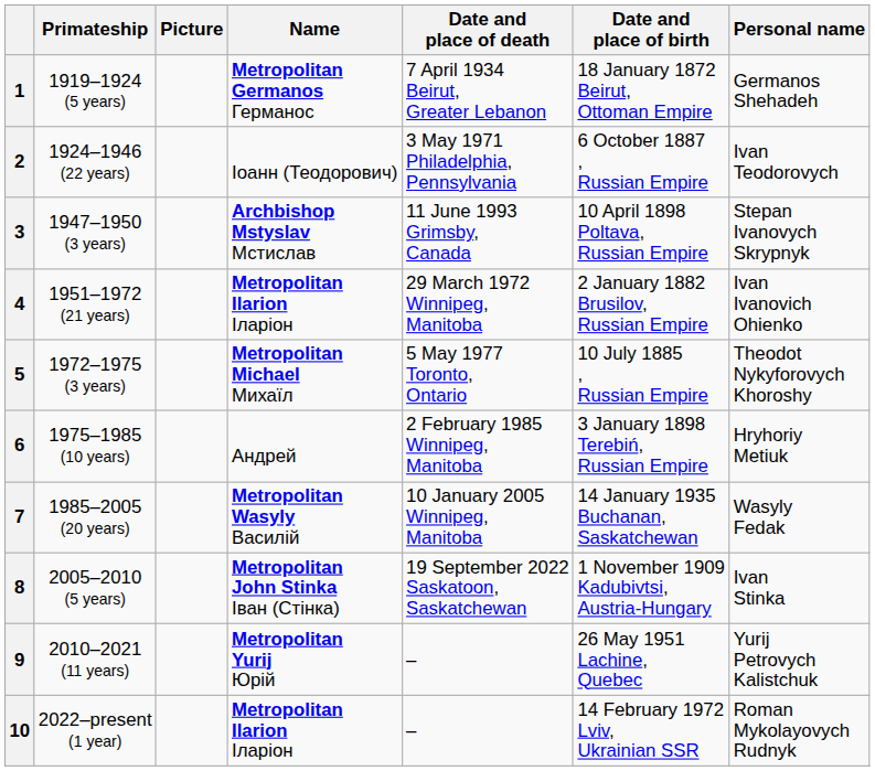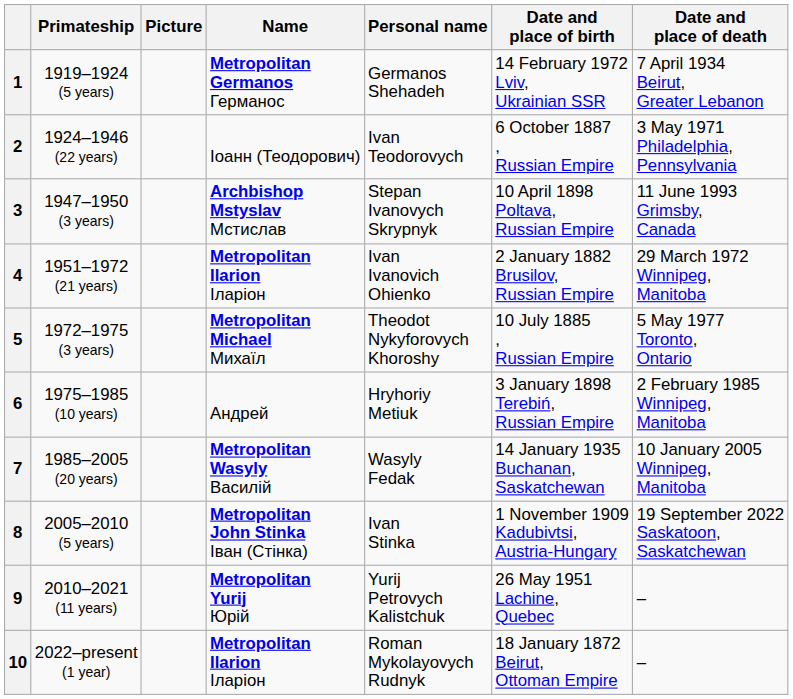 <table class="wikitable">
 <tr>
 <th></th>
 <th>Primateship</th>
 <th>Picture</th>
 <th>Name</th>
+<th>Personal name</th>
+<th>Date and<br>place of birth</th>
 <th>Date and<br>place of death</th>
-<th>Date and<br>place of birth</th>
-<th>Personal name</th>
 </tr>
 <tr>
 <th>1</th>
 <td align="center">1919–1924<br><small>(5 years)</small></td>
 <td></td>
 <td><strong><a href='#'>Metropolitan<br>Germanos</a></strong><br>Германос</td>
+<td>Germanos<br>Shehadeh</td>
+<td>14 February 1972<br><a href='#'>Lviv</a>,<br><a href='#'>Ukrainian SSR</a></td>
 <td>7 April 1934<br><a href='#'>Beirut</a>,<br><a href='#'>Greater Lebanon</a></td>
-<td>18 January 1872<br><a href='#'>Beirut</a>,<br><a href='#'>Ottoman Empire</a></td>
-<td>Germanos<br>Shehadeh</td>
 </tr>
 <tr>
 <th>2</th>
 <td align="center">1924–1946<br><small>(22 years)</small></td>
 <td></td>
 <td><strong></strong><br>Іоанн (Теодорович)</td>
+<td>Ivan<br>Teodorovych</td>
+<td>6 October 1887<br>,<br><a href='#'>Russian Empire</a></td>
 <td>3 May 1971<br><a href='#'>Philadelphia</a>,<br><a href='#'>Pennsylvania</a></td>
-<td>6 October 1887<br>,<br><a href='#'>Russian Empire</a></td>
-<td>Ivan<br>Teodorovych</td>
 </tr>
 <tr>
 <th>3</th>
 <td align="center">1947–1950<br><small>(3 years)</small></td>
 <td></td>
 <td><strong><a href='#'>Archbishop<br>Mstyslav</a></strong><br>Мстислав</td>
+<td>Stepan<br>Ivanovych<br>Skrypnyk</td>
+<td>10 April 1898<br><a href='#'>Poltava</a>,<br><a href='#'>Russian Empire</a></td>
 <td>11 June 1993<br><a href='#'>Grimsby</a>,<br><a href='#'>Canada</a></td>
-<td>10 April 1898<br><a href='#'>Poltava</a>,<br><a href='#'>Russian Empire</a></td>
-<td>Stepan<br>Ivanovych<br>Skrypnyk</td>
 </tr>
 <tr>
 <th>4</th>
 <td align="center">1951–1972<br><small>(21 years)</small></td>
 <td></td>
 <td><strong><a href='#'>Metropolitan<br>Ilarion</a></strong><br>Іларіон</td>
+<td>Ivan<br>Ivanovich<br>Ohienko</td>
+<td>2 January 1882<br><a href='#'>Brusilov</a>,<br><a href='#'>Russian Empire</a></td>
 <td>29 March 1972<br><a href='#'>Winnipeg</a>,<br><a href='#'>Manitoba</a></td>
-<td>2 January 1882<br><a href='#'>Brusilov</a>,<br><a href='#'>Russian Empire</a></td>
-<td>Ivan<br>Ivanovich<br>Ohienko</td>
 </tr>
 <tr>
 <th>5</th>
 <td align="center">1972–1975<br><small>(3 years)</small></td>
 <td></td>
 <td><a href='#'><strong>Metropolitan<br>Michael</strong></a><br>Михаїл</td>
+<td>Theodot<br>Nykyforovych<br>Khoroshy</td>
+<td>10 July 1885<br>,<br><a href='#'>Russian Empire</a></td>
 <td>5 May 1977<br><a href='#'>Toronto</a>,<br><a href='#'>Ontario</a></td>
-<td>10 July 1885<br>,<br><a href='#'>Russian Empire</a></td>
-<td>Theodot<br>Nykyforovych<br>Khoroshy</td>
 </tr>
 <tr>
 <th>6</th>
 <td align="center">1975–1985<br><small>(10 years)</small></td>
 <td></td>
 <td><strong></strong><br>Андрей</td>
+<td>Hryhoriy<br>Metiuk</td>
+<td>3 January 1898<br><a href='#'>Terebiń</a>,<br><a href='#'>Russian Empire</a></td>
 <td>2 February 1985<br><a href='#'>Winnipeg</a>,<br><a href='#'>Manitoba</a></td>
-<td>3 January 1898<br><a href='#'>Terebiń</a>,<br><a href='#'>Russian Empire</a></td>
-<td>Hryhoriy<br>Metiuk</td>
 </tr>
 <tr>
 <th>7</th>
 <td align="center">1985–2005<br><small>(20 years)</small></td>
 <td></td>
 <td><a href='#'><strong>Metropolitan<br>Wasyly</strong></a><br>Василій</td>
+<td>Wasyly<br>Fedak</td>
+<td>14 January 1935<br><a href='#'>Buchanan</a>,<br><a href='#'>Saskatchewan</a></td>
 <td>10 January 2005<br><a href='#'>Winnipeg</a>,<br><a href='#'>Manitoba</a></td>
-<td>14 January 1935<br><a href='#'>Buchanan</a>,<br><a href='#'>Saskatchewan</a></td>
-<td>Wasyly<br>Fedak</td>
 </tr>
 <tr>
 <th>8</th>
 <td align="center">2005–2010<br><small>(5 years)</small></td>
 <td></td>
 <td><strong><a href='#'>Metropolitan<br>John Stinka</a></strong><br>Іван (Стінка)</td>
+<td>Ivan<br>Stinka</td>
+<td>1 November 1909<br><a href='#'>Kadubivtsi</a>,<br><a href='#'>Austria-Hungary</a></td>
 <td>19 September 2022<br><a href='#'>Saskatoon</a>,<br><a href='#'>Saskatchewan</a></td>
-<td>1 November 1909<br><a href='#'>Kadubivtsi</a>,<br><a href='#'>Austria-Hungary</a></td>
-<td>Ivan<br>Stinka</td>
 </tr>
 <tr>
 <th>9</th>
 <td align="center">2010–2021<br><small>(11 years)</small></td>
 <td></td>
 <td><a href='#'><strong>Metropolitan<br>Yurij</strong></a><br>Юрій</td>
+<td>Yurij<br>Petrovych<br>Kalistchuk</td>
+<td>26 May 1951<br><a href='#'>Lachine</a>,<br><a href='#'>Quebec</a></td>
 <td>–</td>
-<td>26 May 1951<br><a href='#'>Lachine</a>,<br><a href='#'>Quebec</a></td>
-<td>Yurij<br>Petrovych<br>Kalistchuk</td>
 </tr>
 <tr>
 <th>10</th>
 <td align="center">2022–present<br><small>(1 year)</small></td>
 <td></td>
 <td><strong><a href='#'>Metropolitan<br>Ilarion</a></strong><br>Іларіон</td>
+<td>Roman<br>Mykolayovych<br>Rudnyk</td>
+<td>18 January 1872<br><a href='#'>Beirut</a>,<br><a href='#'>Ottoman Empire</a></td>
 <td>–</td>
-<td>14 February 1972<br><a href='#'>Lviv</a>,<br><a href='#'>Ukrainian SSR</a></td>
-<td>Roman<br>Mykolayovych<br>Rudnyk</td>
 </tr>
 </table>
